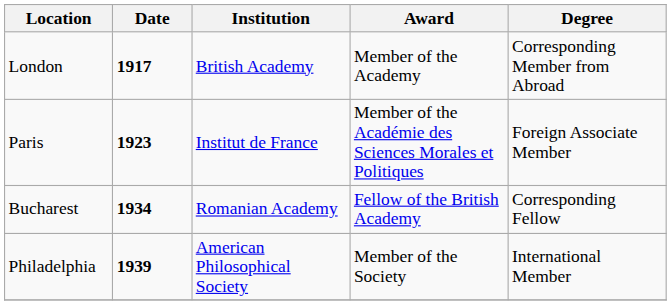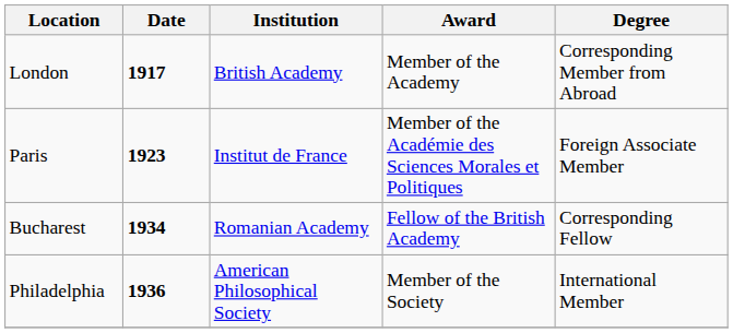 <table class="wikitable";>
 <tr>
 <th style="width:10%;">Location</th>
 <th style="width:10%;">Date</th>
 <th style="width:20%;">Institution</th>
 <th style="width:20%;">Award</th>
 <th style="width:20%;">Degree</th>
 </tr>
 <tr>
 <td>London</td>
 <td><strong>1917</strong></td>
 <td><a href='#'>British Academy</a></td>
 <td>Member of the Academy</td>
 <td>Corresponding Member from Abroad</td>
 </tr>
 <tr>
 <td>Paris</td>
 <td><strong>1923</strong></td>
 <td><a href='#'>Institut de France</a></td>
 <td>Member of the <a href='#'>Académie des Sciences Morales et Politiques</a></td>
 <td>Foreign Associate Member</td>
 </tr>
 <tr>
 <td>Bucharest</td>
 <td><strong>1934</strong></td>
 <td><a href='#'>Romanian Academy</a></td>
 <td><a href='#'>Fellow of the British Academy</a></td>
 <td>Corresponding Fellow</td>
 </tr>
 <tr>
 <td>Philadelphia</td>
-<td><strong>1939</strong></td>
+<td><strong>1936</strong></td>
 <td><a href='#'>American Philosophical Society</a></td>
 <td>Member of the Society</td>
 <td>International Member</td>
 </tr>
 <tr>
 </tr>
 </table>
